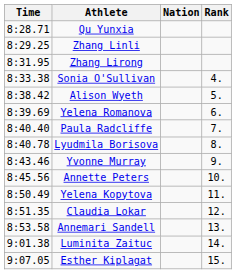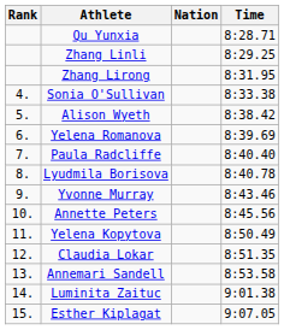 <table class=wikitable style="text-align:center">
 <tr>
-<th>Time</th>
+<th>Rank</th>
 <th>Athlete</th>
 <th>Nation</th>
-<th>Rank</th>
+<th>Time</th>
 </tr>
 <tr>
-<td>8:28.71</td>
+<td></td>
 <td><a href='#'>Qu Yunxia</a></td>
 <td align=left></td>
-<td></td>
+<td>8:28.71</td>
 </tr>
 <tr>
-<td>8:29.25</td>
+<td></td>
 <td><a href='#'>Zhang Linli</a></td>
 <td align=left></td>
-<td></td>
+<td>8:29.25</td>
 </tr>
 <tr>
-<td>8:31.95</td>
+<td></td>
 <td><a href='#'>Zhang Lirong</a></td>
 <td align=left></td>
-<td></td>
+<td>8:31.95</td>
 </tr>
 <tr>
-<td>8:33.38</td>
+<td>4.</td>
 <td><a href='#'>Sonia O'Sullivan</a></td>
 <td align=left></td>
-<td>4.</td>
+<td>8:33.38</td>
 </tr>
 <tr>
-<td>8:38.42</td>
+<td>5.</td>
 <td><a href='#'>Alison Wyeth</a></td>
 <td align=left></td>
-<td>5.</td>
+<td>8:38.42</td>
 </tr>
 <tr>
-<td>8:39.69</td>
+<td>6.</td>
 <td><a href='#'>Yelena Romanova</a></td>
 <td align=left></td>
-<td>6.</td>
+<td>8:39.69</td>
 </tr>
 <tr>
-<td>8:40.40</td>
+<td>7.</td>
 <td><a href='#'>Paula Radcliffe</a></td>
 <td align=left></td>
-<td>7.</td>
+<td>8:40.40</td>
 </tr>
 <tr>
-<td>8:40.78</td>
+<td>8.</td>
 <td><a href='#'>Lyudmila Borisova</a></td>
 <td align=left></td>
-<td>8.</td>
+<td>8:40.78</td>
 </tr>
 <tr>
-<td>8:43.46</td>
+<td>9.</td>
 <td><a href='#'>Yvonne Murray</a></td>
 <td align=left></td>
-<td>9.</td>
+<td>8:43.46</td>
 </tr>
 <tr>
-<td>8:45.56</td>
+<td>10.</td>
 <td><a href='#'>Annette Peters</a></td>
 <td align=left></td>
-<td>10.</td>
+<td>8:45.56</td>
 </tr>
 <tr>
-<td>8:50.49</td>
+<td>11.</td>
 <td><a href='#'>Yelena Kopytova</a></td>
 <td align=left></td>
-<td>11.</td>
+<td>8:50.49</td>
 </tr>
 <tr>
-<td>8:51.35</td>
+<td>12.</td>
 <td><a href='#'>Claudia Lokar</a></td>
 <td align=left></td>
-<td>12.</td>
+<td>8:51.35</td>
 </tr>
 <tr>
-<td>8:53.58</td>
+<td>13.</td>
 <td><a href='#'>Annemari Sandell</a></td>
 <td align=left></td>
-<td>13.</td>
+<td>8:53.58</td>
 </tr>
 <tr>
-<td>9:01.38</td>
+<td>14.</td>
 <td><a href='#'>Luminita Zaituc</a></td>
 <td align=left></td>
-<td>14.</td>
+<td>9:01.38</td>
 </tr>
 <tr>
-<td>9:07.05</td>
+<td>15.</td>
 <td><a href='#'>Esther Kiplagat</a></td>
 <td align=left></td>
-<td>15.</td>
+<td>9:07.05</td>
 </tr>
 </table>
